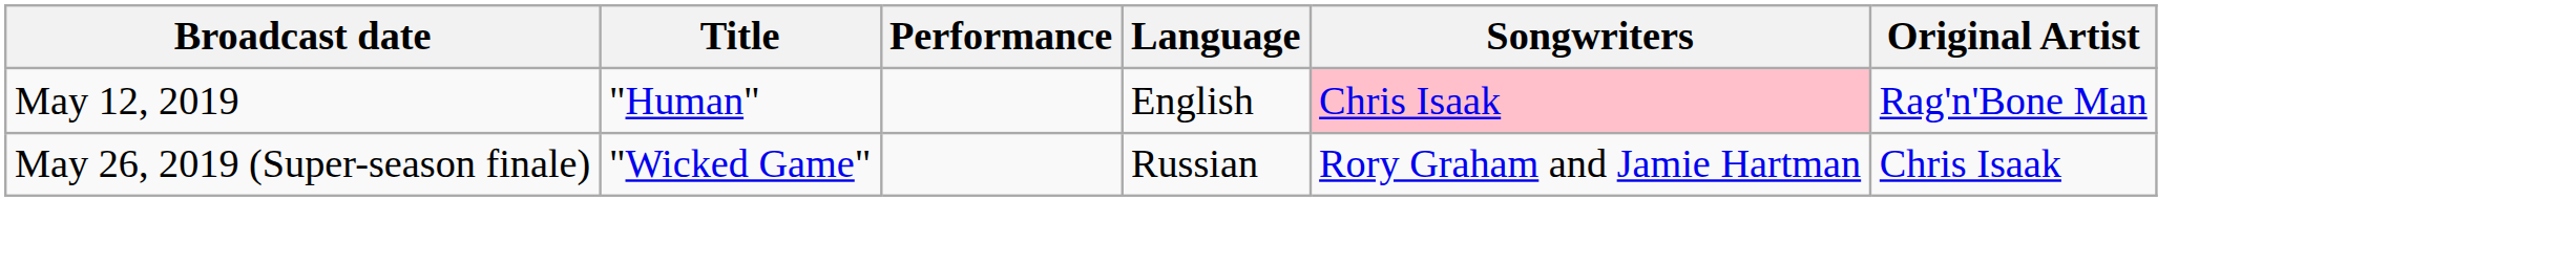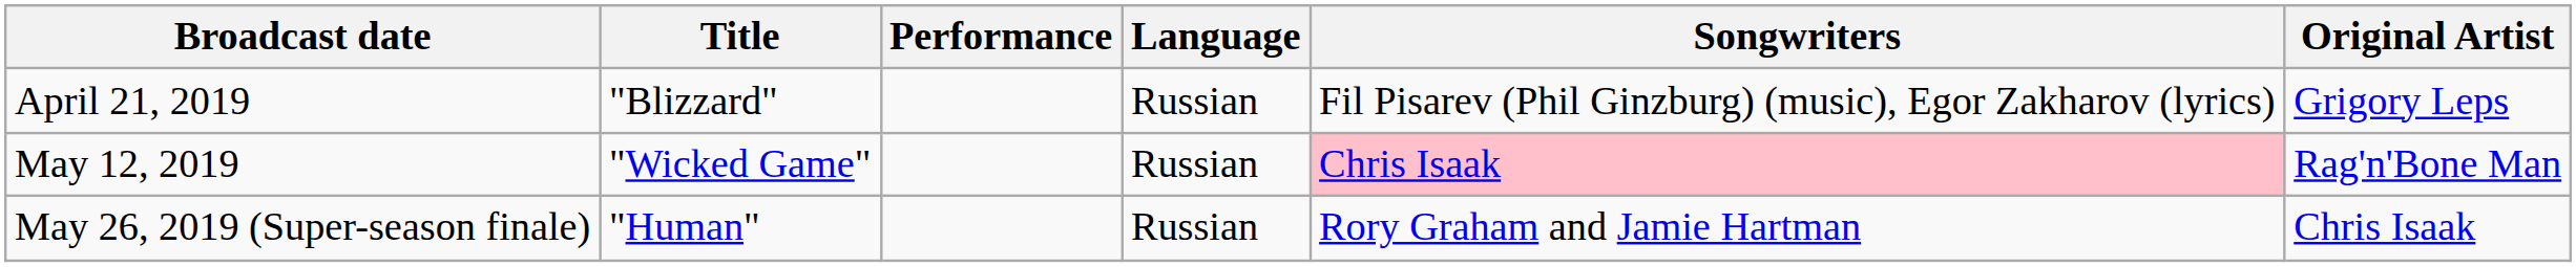 <table class="wikitable sortable">
 <tr>
 <th>Broadcast date</th>
 <th>Title</th>
 <th>Performance</th>
 <th>Language</th>
 <th>Songwriters</th>
 <th>Original Artist</th>
 </tr>
 <tr>
+<td>April 21, 2019</td>
+<td>"Blizzard"</td>
+<td></td>
+<td>Russian</td>
+<td>Fil Pisarev (Phil Ginzburg) (music), Egor Zakharov (lyrics)</td>
+<td><a href='#'>Grigory Leps</a></td>
+</tr>
+<tr>
 <td>May 12, 2019</td>
-<td>"<a href='#'>Human</a>"</td>
+<td>"<a href='#'>Wicked Game</a>"</td>
 <td></td>
-<td>English</td>
+<td>Russian</td>
 <td style="background: pink;"><a href='#'>Chris Isaak</a></td>
 <td><a href='#'>Rag'n'Bone Man</a></td>
 </tr>
 <tr>
 <td>May 26, 2019 (Super-season finale)</td>
-<td>"<a href='#'>Wicked Game</a>"</td>
+<td>"<a href='#'>Human</a>"</td>
 <td></td>
 <td>Russian</td>
 <td><a href='#'>Rory Graham</a> and <a href='#'>Jamie Hartman</a></td>
 <td><a href='#'>Chris Isaak</a></td>
 </tr>
 </table>
